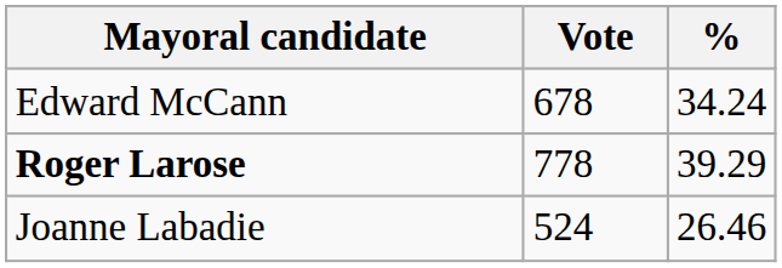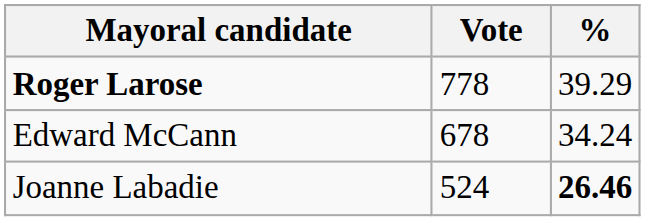 <table class="wikitable">
 <tr>
 <th bgcolor="#DDDDFF" width="200px">Mayoral candidate</th>
 <th bgcolor="#DDDDFF" width="50px">Vote</th>
 <th bgcolor="#DDDDFF" width="30px">%</th>
 </tr>
 <tr>
+<td><strong>Roger Larose</strong></td>
+<td>778</td>
+<td>39.29</td>
+</tr>
+<tr>
 <td>Edward McCann</td>
 <td>678</td>
 <td>34.24</td>
 </tr>
 <tr>
-<td><strong>Roger Larose</strong></td>
-<td>778</td>
-<td>39.29</td>
-</tr>
-<tr>
 <td>Joanne Labadie</td>
 <td>524</td>
-<td>26.46</td>
+<td><strong>26.46</strong></td>
 </tr>
 </table>
